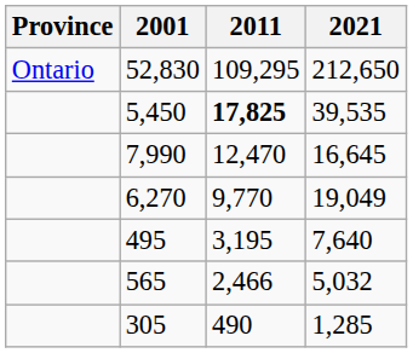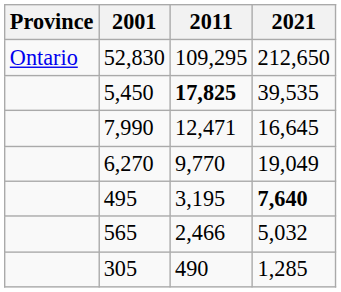 <table class="wikitable sortable">
 <tr>
 <th>Province</th>
 <th>2001</th>
 <th>2011</th>
 <th>2021</th>
 </tr>
 <tr>
 <td> <a href='#'>Ontario</a></td>
 <td>52,830</td>
 <td>109,295</td>
 <td>212,650</td>
 </tr>
 <tr>
 <td></td>
 <td>5,450</td>
 <td><strong>17,825</strong></td>
 <td>39,535</td>
 </tr>
 <tr>
 <td></td>
 <td>7,990</td>
-<td>12,470</td>
+<td>12,471</td>
 <td>16,645</td>
 </tr>
 <tr>
 <td></td>
 <td>6,270</td>
 <td>9,770</td>
 <td>19,049</td>
 </tr>
 <tr>
 <td></td>
 <td>495</td>
 <td>3,195</td>
-<td>7,640</td>
+<td><strong>7,640</strong></td>
 </tr>
 <tr>
 <td></td>
 <td>565</td>
 <td>2,466</td>
 <td>5,032</td>
 </tr>
 <tr>
 <td></td>
 <td>305</td>
 <td>490</td>
 <td>1,285</td>
 </tr>
 </table>
